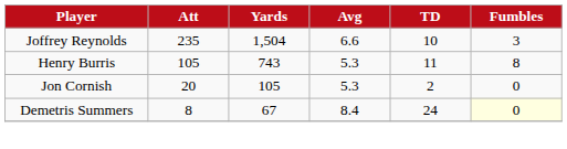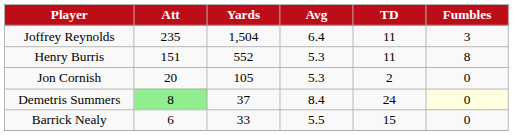 <table class="wikitable sortable">
 <tr>
 <th style="background:#bd0d18;color:white;" width="16%">Player</th>
 <th style="background:#bd0d18;color:white;" width="9%">Att</th>
 <th style="background:#bd0d18;color:white;" width="9%">Yards</th>
 <th style="background:#bd0d18;color:white;" width="9%">Avg</th>
 <th style="background:#bd0d18;color:white;" width="9%">TD</th>
 <th style="background:#bd0d18;color:white;" width="9%">Fumbles</th>
 </tr>
 <tr align="center">
 <td>Joffrey Reynolds</td>
 <td>235</td>
 <td>1,504</td>
-<td>6.6</td>
-<td>10</td>
+<td>6.4</td>
+<td>11</td>
 <td>3</td>
 </tr>
 <tr align="center">
 <td>Henry Burris</td>
-<td>105</td>
-<td>743</td>
+<td>151</td>
+<td>552</td>
 <td>5.3</td>
 <td>11</td>
 <td>8</td>
 </tr>
 <tr align="center">
 <td>Jon Cornish</td>
 <td>20</td>
 <td>105</td>
 <td>5.3</td>
 <td>2</td>
 <td>0</td>
 </tr>
 <tr align="center">
 <td>Demetris Summers</td>
-<td>8</td>
-<td>67</td>
+<td style="background: lightgreen;">8</td>
+<td>37</td>
 <td>8.4</td>
 <td>24</td>
 <td style="background: lightyellow;">0</td>
 </tr>
 <tr align="center">
+<td>Barrick Nealy</td>
+<td>6</td>
+<td>33</td>
+<td>5.5</td>
+<td>15</td>
+<td>0</td>
+</tr>
+<tr align="center">
 </tr>
 </table>
